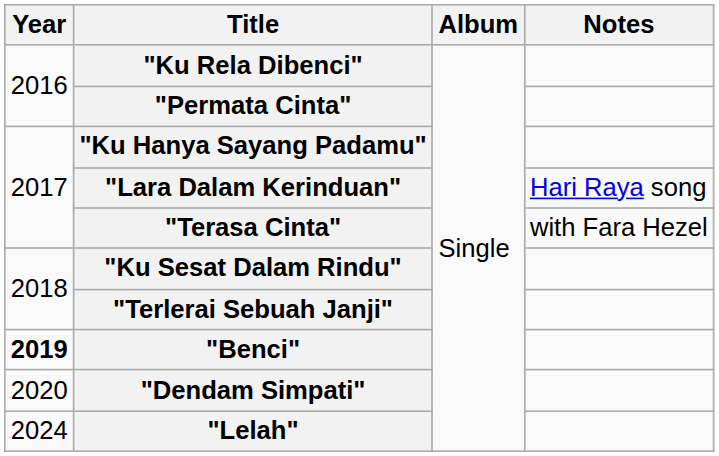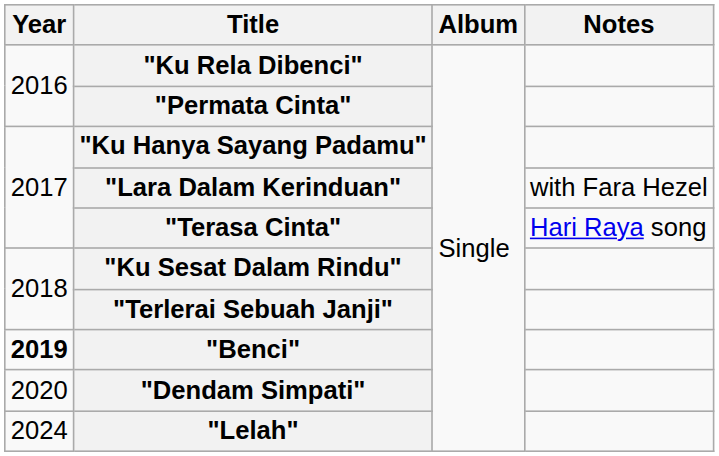 <table class="wikitable">
 <tr>
 <th>Year</th>
 <th>Title</th>
 <th>Album</th>
 <th>Notes</th>
 </tr>
 <tr>
 <td rowspan="2">2016</td>
 <th>"Ku Rela Dibenci"</th>
 <td rowspan="10">Single</td>
 <td></td>
 </tr>
 <tr>
 <th>"Permata Cinta"</th>
 <td></td>
 </tr>
 <tr>
 <td rowspan="3">2017</td>
 <th>"Ku Hanya Sayang Padamu"</th>
 <td></td>
 </tr>
 <tr>
 <th>"Lara Dalam Kerinduan"</th>
-<td><a href='#'>Hari Raya</a> song</td>
+<td>with Fara Hezel</td>
 </tr>
 <tr>
 <th>"Terasa Cinta"</th>
-<td>with Fara Hezel</td>
+<td><a href='#'>Hari Raya</a> song</td>
 </tr>
 <tr>
 <td rowspan="2">2018</td>
 <th>"Ku Sesat Dalam Rindu"</th>
 <td></td>
 </tr>
 <tr>
 <th>"Terlerai Sebuah Janji"</th>
 <td></td>
 </tr>
 <tr>
 <td rowspan="1"><strong>2019</strong></td>
 <th>"Benci"</th>
 <td></td>
 </tr>
 <tr>
 <td rowspan="1">2020</td>
 <th>"Dendam Simpati"</th>
 <td></td>
 </tr>
 <tr>
 <td rowspan="1">2024</td>
 <th>"Lelah"</th>
 <td></td>
 </tr>
 </table>
